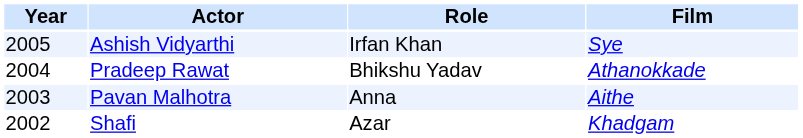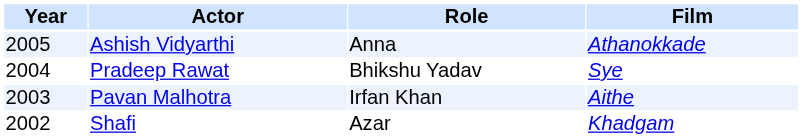 <table cellspacing="1" cellpadding="1" border="0" width="50%">
 <tr bgcolor="#d1e4fd">
 <th>Year</th>
 <th>Actor</th>
 <th>Role</th>
 <th>Film</th>
 </tr>
 <tr>
 </tr>
 <tr bgcolor=#edf3fe>
 <td>2005</td>
 <td><a href='#'>Ashish Vidyarthi</a></td>
-<td>Irfan Khan</td>
-<td><em><a href='#'>Sye</a></em></td>
+<td>Anna</td>
+<td><em><a href='#'>Athanokkade</a></em></td>
 </tr>
 <tr>
 <td>2004</td>
 <td><a href='#'>Pradeep Rawat</a></td>
 <td>Bhikshu Yadav</td>
-<td><em><a href='#'>Athanokkade</a></em></td>
+<td><em><a href='#'>Sye</a></em></td>
 </tr>
 <tr bgcolor=#edf3fe>
 <td>2003</td>
 <td><a href='#'>Pavan Malhotra</a></td>
-<td>Anna</td>
+<td>Irfan Khan</td>
 <td><em><a href='#'>Aithe</a></em></td>
 </tr>
 <tr>
 <td>2002</td>
 <td><a href='#'>Shafi</a></td>
 <td>Azar</td>
 <td><em><a href='#'>Khadgam</a></em></td>
 </tr>
 </table>
